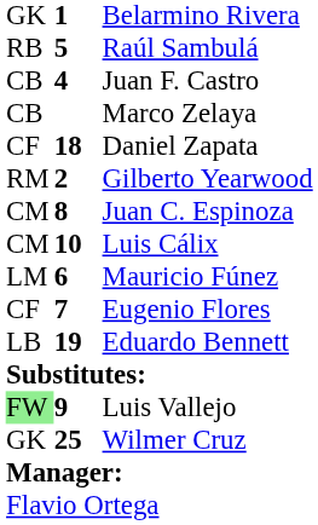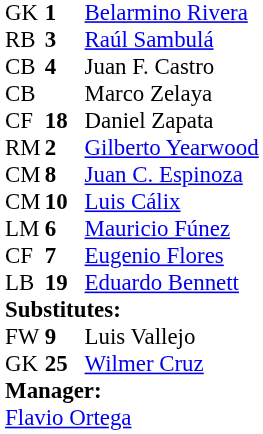 <table style="font-size:90%; margin:0.2em auto;" cellspacing="0" cellpadding="0">
 <tr>
 <th width="25"></th>
 <th width="25"></th>
 </tr>
 <tr>
 <td>GK</td>
 <td><strong>1</strong></td>
 <td><a href='#'>Belarmino Rivera</a></td>
 <td></td>
 <td></td>
 </tr>
 <tr>
 <td>RB</td>
-<td><strong>5</strong></td>
+<td><strong>3</strong></td>
 <td><a href='#'>Raúl Sambulá</a></td>
 </tr>
 <tr>
 <td>CB</td>
 <td><strong>4</strong></td>
 <td>Juan F. Castro</td>
 </tr>
 <tr>
 <td>CB</td>
 <td><strong> </strong></td>
 <td>Marco Zelaya</td>
 </tr>
 <tr>
 <td>CF</td>
 <td><strong>18</strong></td>
 <td>Daniel Zapata</td>
 </tr>
 <tr>
 <td>RM</td>
 <td><strong>2</strong></td>
 <td><a href='#'>Gilberto Yearwood</a></td>
 </tr>
 <tr>
 <td>CM</td>
 <td><strong>8</strong></td>
 <td><a href='#'>Juan C. Espinoza</a></td>
 <td></td>
 </tr>
 <tr>
 <td>CM</td>
 <td><strong>10</strong></td>
 <td><a href='#'>Luis Cálix</a></td>
 </tr>
 <tr>
 <td>LM</td>
 <td><strong>6</strong></td>
 <td><a href='#'>Mauricio Fúnez</a></td>
 </tr>
 <tr>
 <td>CF</td>
 <td><strong>7</strong></td>
 <td><a href='#'>Eugenio Flores</a></td>
 </tr>
 <tr>
 <td>LB</td>
 <td><strong>19</strong></td>
 <td><a href='#'>Eduardo Bennett</a></td>
 </tr>
 <tr>
 <td colspan=3><strong>Substitutes:</strong></td>
 </tr>
 <tr>
-<td style="background: lightgreen;">FW</td>
+<td>FW</td>
 <td><strong>9</strong></td>
 <td>Luis Vallejo</td>
 <td></td>
 <td></td>
 </tr>
 <tr>
 <td>GK</td>
 <td><strong>25</strong></td>
 <td><a href='#'>Wilmer Cruz</a></td>
 <td></td>
 <td></td>
 </tr>
 <tr>
 <td colspan=3><strong>Manager:</strong></td>
 </tr>
 <tr>
 <td colspan=4> <a href='#'>Flavio Ortega</a></td>
 </tr>
 </table>
